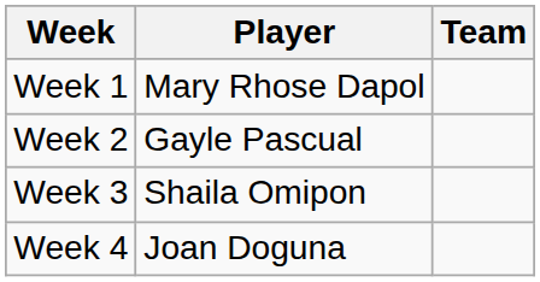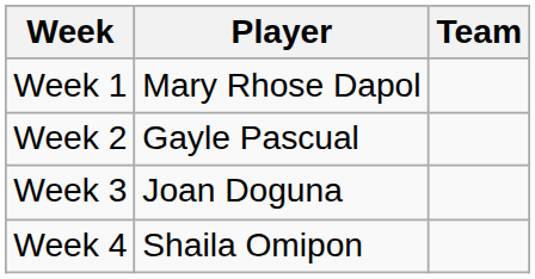 <table class="wikitable">
 <tr>
 <th>Week</th>
 <th>Player</th>
 <th>Team</th>
 </tr>
 <tr>
 <td>Week 1</td>
 <td>Mary Rhose Dapol</td>
 <td></td>
 </tr>
 <tr>
 <td>Week 2</td>
 <td>Gayle Pascual</td>
 <td></td>
 </tr>
 <tr>
 <td>Week 3</td>
-<td>Shaila Omipon</td>
+<td>Joan Doguna</td>
 <td></td>
 </tr>
 <tr>
 <td>Week 4</td>
-<td>Joan Doguna</td>
+<td>Shaila Omipon</td>
 <td></td>
 </tr>
 </table>
